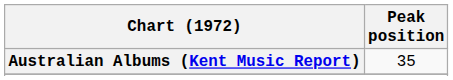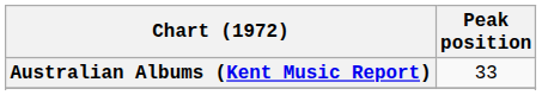 <table class="wikitable sortable plainrowheaders" style="text-align:center;">
 <tr>
 <th scope="col">Chart (1972)</th>
 <th scope="col">Peak<br>position</th>
 </tr>
 <tr>
 <th scope="row">Australian Albums (<a href='#'>Kent Music Report</a>)</th>
-<td align="center">35</td>
+<td align="center">33</td>
 </tr>
 <tr>
 </tr>
 <tr>
 </tr>
 </table>
